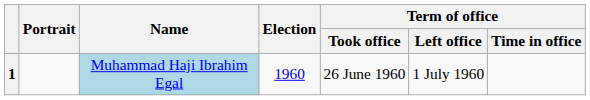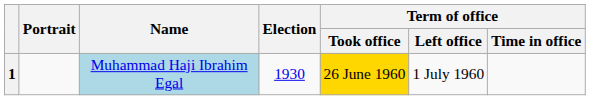 <table class="wikitable" style="text-align:center">
 <tr>
 <th rowspan="2"></th>
 <th rowspan="2">Portrait</th>
 <th rowspan="2" width="180">Name<br></th>
 <th rowspan="2">Election</th>
 <th colspan="3">Term of office</th>
 </tr>
 <tr>
 <th>Took office</th>
 <th>Left office</th>
 <th>Time in office</th>
 </tr>
 <tr>
 <th>1</th>
 <td></td>
 <td style="background: lightblue;"><a href='#'>Muhammad Haji Ibrahim Egal</a><br></td>
-<td><a href='#'>1960</a></td>
-<td>26 June 1960</td>
+<td><a href='#'>1930</a></td>
+<td style="background: gold;">26 June 1960</td>
 <td>1 July 1960</td>
 <td></td>
 </tr>
 </table>
